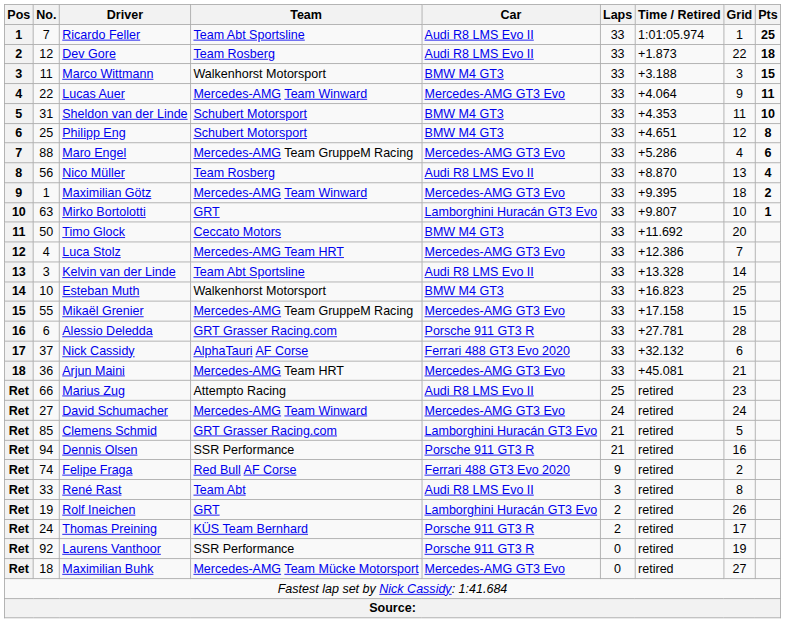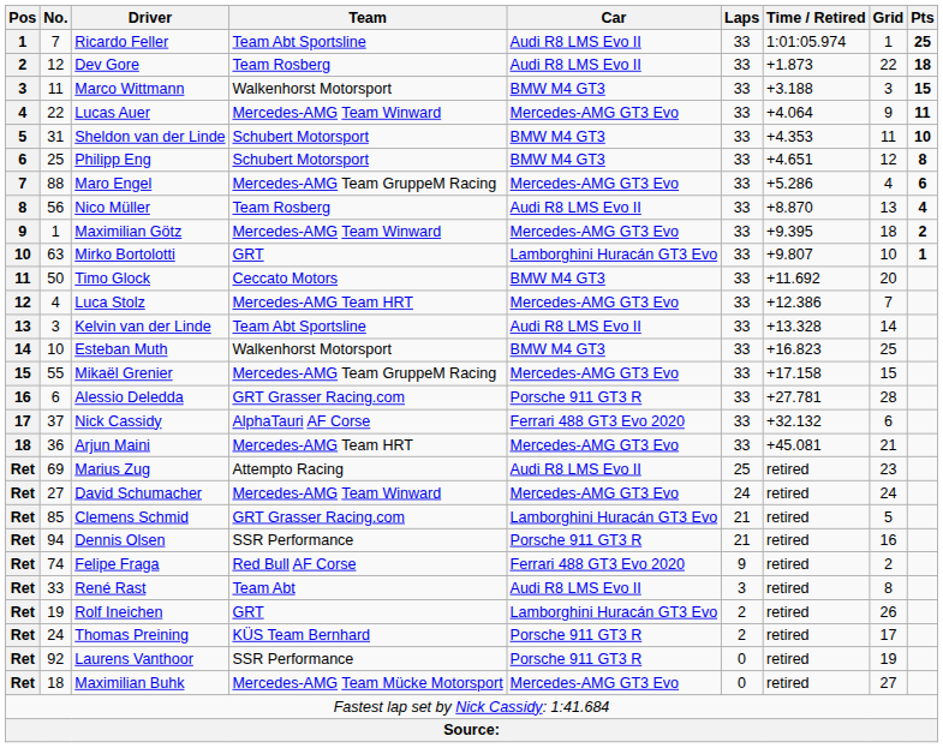 <table class="wikitable" style="font-size:90%;">
 <tr>
 <th>Pos</th>
 <th>No.</th>
 <th>Driver</th>
 <th>Team</th>
 <th>Car</th>
 <th>Laps</th>
 <th>Time / Retired</th>
 <th>Grid</th>
 <th>Pts</th>
 </tr>
 <tr>
 <th>1</th>
 <td align="center">7</td>
 <td> <a href='#'>Ricardo Feller</a></td>
 <td><a href='#'>Team Abt Sportsline</a></td>
 <td><a href='#'>Audi R8 LMS Evo II</a></td>
 <td align="center">33</td>
 <td>1:01:05.974</td>
 <td align="center">1</td>
 <td align="center"><strong>25</strong></td>
 </tr>
 <tr>
 <th>2</th>
 <td align="center">12</td>
 <td> <a href='#'>Dev Gore</a></td>
 <td><a href='#'>Team Rosberg</a></td>
 <td><a href='#'>Audi R8 LMS Evo II</a></td>
 <td align="center">33</td>
 <td>+1.873</td>
 <td align="center">22</td>
 <td align="center"><strong>18</strong></td>
 </tr>
 <tr>
 <th>3</th>
 <td align="center">11</td>
 <td> <a href='#'>Marco Wittmann</a></td>
 <td>Walkenhorst Motorsport</td>
 <td><a href='#'>BMW M4 GT3</a></td>
 <td align="center">33</td>
 <td>+3.188</td>
 <td align="center">3</td>
 <td align="center"><strong>15</strong></td>
 </tr>
 <tr>
 <th>4</th>
 <td align="center">22</td>
 <td> <a href='#'>Lucas Auer</a></td>
 <td><a href='#'>Mercedes-AMG</a> <a href='#'>Team Winward</a></td>
 <td><a href='#'>Mercedes-AMG GT3 Evo</a></td>
 <td align="center">33</td>
 <td>+4.064</td>
 <td align="center">9</td>
 <td align="center"><strong>11</strong></td>
 </tr>
 <tr>
 <th>5</th>
 <td align="center">31</td>
 <td> <a href='#'>Sheldon van der Linde</a></td>
 <td><a href='#'>Schubert Motorsport</a></td>
 <td><a href='#'>BMW M4 GT3</a></td>
 <td align="center">33</td>
 <td>+4.353</td>
 <td align="center">11</td>
 <td align="center"><strong>10</strong></td>
 </tr>
 <tr>
 <th>6</th>
 <td align="center">25</td>
 <td> <a href='#'>Philipp Eng</a></td>
 <td><a href='#'>Schubert Motorsport</a></td>
 <td><a href='#'>BMW M4 GT3</a></td>
 <td align="center">33</td>
 <td>+4.651</td>
 <td align="center">12</td>
 <td align="center"><strong>8</strong></td>
 </tr>
 <tr>
 <th>7</th>
 <td align="center">88</td>
 <td> <a href='#'>Maro Engel</a></td>
 <td><a href='#'>Mercedes-AMG</a> Team GruppeM Racing</td>
 <td><a href='#'>Mercedes-AMG GT3 Evo</a></td>
 <td align="center">33</td>
 <td>+5.286</td>
 <td align="center">4</td>
 <td align="center"><strong>6</strong></td>
 </tr>
 <tr>
 <th>8</th>
 <td align="center">56</td>
 <td> <a href='#'>Nico Müller</a></td>
 <td><a href='#'>Team Rosberg</a></td>
 <td><a href='#'>Audi R8 LMS Evo II</a></td>
 <td align="center">33</td>
 <td>+8.870</td>
 <td align="center">13</td>
 <td align="center"><strong>4</strong></td>
 </tr>
 <tr>
 <th>9</th>
 <td align="center">1</td>
 <td> <a href='#'>Maximilian Götz</a></td>
 <td><a href='#'>Mercedes-AMG</a> <a href='#'>Team Winward</a></td>
 <td><a href='#'>Mercedes-AMG GT3 Evo</a></td>
 <td align="center">33</td>
 <td>+9.395</td>
 <td align="center">18</td>
 <td align="center"><strong>2</strong></td>
 </tr>
 <tr>
 <th>10</th>
 <td align="center">63</td>
 <td> <a href='#'>Mirko Bortolotti</a></td>
 <td><a href='#'>GRT</a></td>
 <td><a href='#'>Lamborghini Huracán GT3 Evo</a></td>
 <td align="center">33</td>
 <td>+9.807</td>
 <td align="center">10</td>
 <td align="center"><strong>1</strong></td>
 </tr>
 <tr>
 <th>11</th>
 <td align="center">50</td>
 <td> <a href='#'>Timo Glock</a></td>
 <td><a href='#'>Ceccato Motors</a></td>
 <td><a href='#'>BMW M4 GT3</a></td>
 <td align="center">33</td>
 <td>+11.692</td>
 <td align="center">20</td>
 <td align="center"></td>
 </tr>
 <tr>
 <th>12</th>
 <td align="center">4</td>
 <td> <a href='#'>Luca Stolz</a></td>
 <td><a href='#'>Mercedes-AMG Team HRT</a></td>
 <td><a href='#'>Mercedes-AMG GT3 Evo</a></td>
 <td align="center">33</td>
 <td>+12.386</td>
 <td align="center">7</td>
 <td align="center"></td>
 </tr>
 <tr>
 <th>13</th>
 <td align="center">3</td>
 <td> <a href='#'>Kelvin van der Linde</a></td>
 <td><a href='#'>Team Abt Sportsline</a></td>
 <td><a href='#'>Audi R8 LMS Evo II</a></td>
 <td align="center">33</td>
 <td>+13.328</td>
 <td align="center">14</td>
 <td align="center"></td>
 </tr>
 <tr>
 <th>14</th>
 <td align="center">10</td>
 <td> <a href='#'>Esteban Muth</a></td>
 <td>Walkenhorst Motorsport</td>
 <td><a href='#'>BMW M4 GT3</a></td>
 <td align="center">33</td>
 <td>+16.823</td>
 <td align="center">25</td>
 <td align="center"></td>
 </tr>
 <tr>
 <th>15</th>
 <td align="center">55</td>
 <td> <a href='#'>Mikaël Grenier</a></td>
 <td><a href='#'>Mercedes-AMG</a> Team GruppeM Racing</td>
 <td><a href='#'>Mercedes-AMG GT3 Evo</a></td>
 <td align="center">33</td>
 <td>+17.158</td>
 <td align="center">15</td>
 <td align="center"></td>
 </tr>
 <tr>
 <th>16</th>
 <td align="center">6</td>
 <td> <a href='#'>Alessio Deledda</a></td>
 <td><a href='#'>GRT Grasser Racing.com</a></td>
 <td><a href='#'>Porsche 911 GT3 R</a></td>
 <td align="center">33</td>
 <td>+27.781</td>
 <td align="center">28</td>
 <td align="center"></td>
 </tr>
 <tr>
 <th>17</th>
 <td align="center">37</td>
 <td> <a href='#'>Nick Cassidy</a></td>
 <td><a href='#'>AlphaTauri</a> <a href='#'>AF Corse</a></td>
 <td><a href='#'>Ferrari 488 GT3 Evo 2020</a></td>
 <td align="center">33</td>
 <td>+32.132</td>
 <td align="center">6</td>
 <td align="center"></td>
 </tr>
 <tr>
 <th>18</th>
 <td align="center">36</td>
 <td> <a href='#'>Arjun Maini</a></td>
 <td><a href='#'>Mercedes-AMG</a> Team HRT</td>
 <td><a href='#'>Mercedes-AMG GT3 Evo</a></td>
 <td align="center">33</td>
 <td>+45.081</td>
 <td align="center">21</td>
 <td align="center"></td>
 </tr>
 <tr>
 <th>Ret</th>
-<td align="center">66</td>
+<td align="center">69</td>
 <td> <a href='#'>Marius Zug</a></td>
 <td>Attempto Racing</td>
 <td><a href='#'>Audi R8 LMS Evo II</a></td>
 <td align="center">25</td>
 <td>retired</td>
 <td align="center">23</td>
 <td align="center"></td>
 </tr>
 <tr>
 <th>Ret</th>
 <td align="center">27</td>
 <td> <a href='#'>David Schumacher</a></td>
 <td><a href='#'>Mercedes-AMG</a> <a href='#'>Team Winward</a></td>
 <td><a href='#'>Mercedes-AMG GT3 Evo</a></td>
 <td align="center">24</td>
 <td>retired</td>
 <td align="center">24</td>
 <td align="center"></td>
 </tr>
 <tr>
 <th>Ret</th>
 <td align="center">85</td>
 <td> <a href='#'>Clemens Schmid</a></td>
 <td><a href='#'>GRT Grasser Racing.com</a></td>
 <td><a href='#'>Lamborghini Huracán GT3 Evo</a></td>
 <td align="center">21</td>
 <td>retired</td>
 <td align="center">5</td>
 <td align="center"></td>
 </tr>
 <tr>
 <th>Ret</th>
 <td align="center">94</td>
 <td> <a href='#'>Dennis Olsen</a></td>
 <td>SSR Performance</td>
 <td><a href='#'>Porsche 911 GT3 R</a></td>
 <td align="center">21</td>
 <td>retired</td>
 <td align="center">16</td>
 <td align="center"></td>
 </tr>
 <tr>
 <th>Ret</th>
 <td align="center">74</td>
 <td> <a href='#'>Felipe Fraga</a></td>
 <td><a href='#'>Red Bull</a> <a href='#'>AF Corse</a></td>
 <td><a href='#'>Ferrari 488 GT3 Evo 2020</a></td>
 <td align="center">9</td>
 <td>retired</td>
 <td align="center">2</td>
 <td align="center"></td>
 </tr>
 <tr>
 <th>Ret</th>
 <td align="center">33</td>
 <td> <a href='#'>René Rast</a></td>
 <td><a href='#'>Team Abt</a></td>
 <td><a href='#'>Audi R8 LMS Evo II</a></td>
 <td align="center">3</td>
 <td>retired</td>
 <td align="center">8</td>
 <td align="center"></td>
 </tr>
 <tr>
 <th>Ret</th>
 <td align="center">19</td>
 <td> <a href='#'>Rolf Ineichen</a></td>
 <td><a href='#'>GRT</a></td>
 <td><a href='#'>Lamborghini Huracán GT3 Evo</a></td>
 <td align="center">2</td>
 <td>retired</td>
 <td align="center">26</td>
 <td align="center"></td>
 </tr>
 <tr>
 <th>Ret</th>
 <td align="center">24</td>
 <td> <a href='#'>Thomas Preining</a></td>
 <td><a href='#'>KÜS Team Bernhard</a></td>
 <td><a href='#'>Porsche 911 GT3 R</a></td>
 <td align="center">2</td>
 <td>retired</td>
 <td align="center">17</td>
 <td align="center"></td>
 </tr>
 <tr>
 <th>Ret</th>
 <td align="center">92</td>
 <td> <a href='#'>Laurens Vanthoor</a></td>
 <td>SSR Performance</td>
 <td><a href='#'>Porsche 911 GT3 R</a></td>
 <td align="center">0</td>
 <td>retired</td>
 <td align="center">19</td>
 <td align="center"></td>
 </tr>
 <tr>
 <th>Ret</th>
 <td align="center">18</td>
 <td> <a href='#'>Maximilian Buhk</a></td>
 <td><a href='#'>Mercedes-AMG</a> <a href='#'>Team Mücke Motorsport</a></td>
 <td><a href='#'>Mercedes-AMG GT3 Evo</a></td>
 <td align="center">0</td>
 <td>retired</td>
 <td align="center">27</td>
 <td align="center"></td>
 </tr>
 <tr>
 <td colspan=9 align=center><em>Fastest lap set by <a href='#'>Nick Cassidy</a>: 1:41.684</em></td>
 </tr>
 <tr>
 <th colspan=9>Source:</th>
 </tr>
 </table>
